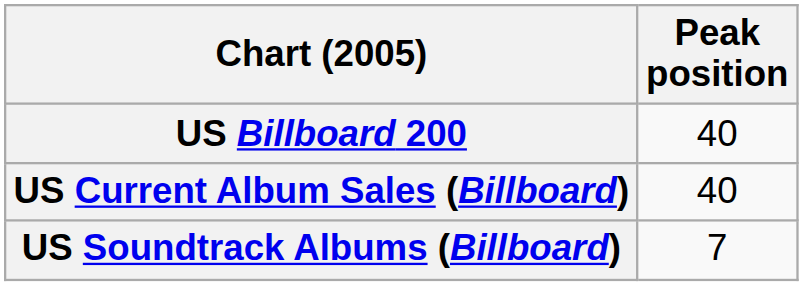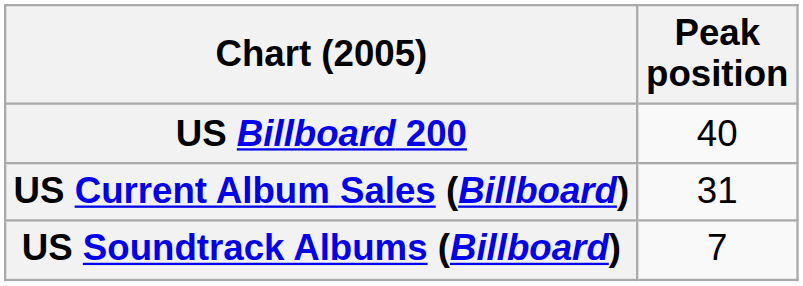 <table class="wikitable sortable plainrowheaders" style="text-align:center">
 <tr>
 <th scope="col">Chart (2005)</th>
 <th scope="col">Peak<br>position</th>
 </tr>
 <tr>
 <th scope="row">US <a href='#'><em>Billboard</em> 200</a></th>
 <td>40</td>
 </tr>
 <tr>
 <th scope="row">US <a href='#'>Current Album Sales</a> (<em><a href='#'>Billboard</a></em>)</th>
-<td>40</td>
+<td>31</td>
 </tr>
 <tr>
 <th scope="row">US <a href='#'>Soundtrack Albums</a> (<em><a href='#'>Billboard</a></em>)</th>
 <td>7</td>
 </tr>
 </table>
